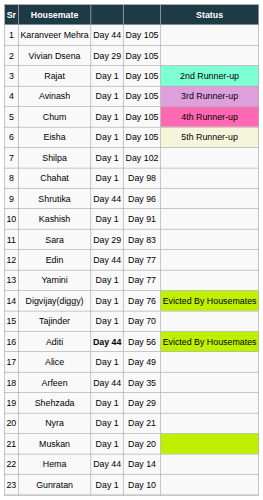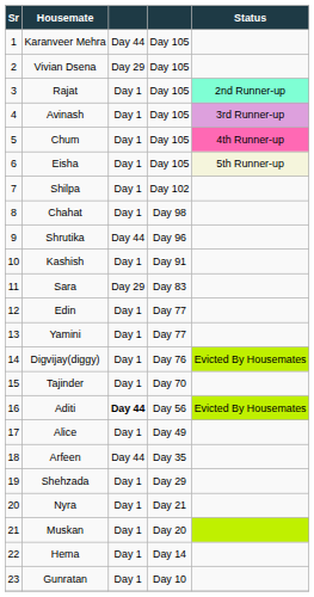 <table class="wikitable sortable" style=" text-align:center; font-size:85%; line-height:25px; width:fit;">
 <tr>
 <th scope="col" style="background:#1E3A45; color:#fff;">Sr</th>
 <th scope="col" style="background:#1E3A45; color:#fff;">Housemate</th>
 <th scope="col" style="background:#1E3A45; color:#fff;"></th>
 <th scope="col" style="background:#1E3A45; color:#fff;"></th>
 <th scope="col" style="background:#1E3A45; color:#fff;">Status</th>
 </tr>
 <tr>
 <td>1</td>
 <td>Karanveer Mehra</td>
 <td>Day 44</td>
 <td>Day 105</td>
 <td></td>
 </tr>
 <tr>
 <td>2</td>
 <td>Vivian Dsena</td>
 <td>Day 29</td>
 <td>Day 105</td>
 <td></td>
 </tr>
 <tr>
 <td>3</td>
 <td>Rajat</td>
 <td>Day 1</td>
 <td>Day 105</td>
 <td style="background:#7FFFD4;">2nd Runner-up</td>
 </tr>
 <tr>
 <td>4</td>
 <td>Avinash</td>
 <td>Day 1</td>
 <td>Day 105</td>
 <td style="background:#DDA0DD;">3rd Runner-up</td>
 </tr>
 <tr>
 <td>5</td>
 <td>Chum</td>
 <td>Day 1</td>
 <td>Day 105</td>
 <td style="background:#FF69B4;">4th Runner-up</td>
 </tr>
 <tr>
 <td>6</td>
 <td>Eisha</td>
 <td>Day 1</td>
 <td>Day 105</td>
 <td style="background:#F5F5DC;">5th Runner-up</td>
 </tr>
 <tr>
 <td>7</td>
 <td>Shilpa</td>
 <td>Day 1</td>
 <td>Day 102</td>
 <td></td>
 </tr>
 <tr>
 <td>8</td>
 <td>Chahat</td>
 <td>Day 1</td>
 <td>Day 98</td>
 <td></td>
 </tr>
 <tr>
 <td>9</td>
 <td>Shrutika</td>
 <td>Day 44</td>
 <td>Day 96</td>
 <td></td>
 </tr>
 <tr>
 <td>10</td>
 <td>Kashish</td>
 <td>Day 1</td>
 <td>Day 91</td>
 <td></td>
 </tr>
 <tr>
 <td>11</td>
 <td>Sara</td>
 <td>Day 29</td>
 <td>Day 83</td>
 <td></td>
 </tr>
 <tr>
 <td>12</td>
 <td>Edin</td>
-<td>Day 44</td>
+<td>Day 1</td>
 <td>Day 77</td>
 <td></td>
 </tr>
 <tr>
 <td>13</td>
 <td>Yamini</td>
 <td>Day 1</td>
 <td>Day 77</td>
 <td></td>
 </tr>
 <tr>
 <td>14</td>
 <td>Digvijay(diggy)</td>
 <td>Day 1</td>
 <td>Day 76</td>
 <td style="background:#BFF000;">Evicted By Housemates</td>
 </tr>
 <tr>
 <td>15</td>
 <td>Tajinder</td>
 <td>Day 1</td>
 <td>Day 70</td>
 <td></td>
 </tr>
 <tr>
 <td>16</td>
 <td>Aditi</td>
 <td><strong>Day 44</strong></td>
 <td>Day 56</td>
 <td style="background:#BFF000;">Evicted By Housemates</td>
 </tr>
 <tr>
 <td>17</td>
 <td>Alice</td>
 <td>Day 1</td>
 <td>Day 49</td>
 <td></td>
 </tr>
 <tr>
 <td>18</td>
 <td>Arfeen</td>
 <td>Day 44</td>
 <td>Day 35</td>
 <td></td>
 </tr>
 <tr>
 <td>19</td>
 <td>Shehzada</td>
 <td>Day 1</td>
 <td>Day 29</td>
 <td></td>
 </tr>
 <tr>
 <td>20</td>
 <td>Nyra</td>
 <td>Day 1</td>
 <td>Day 21</td>
 <td></td>
 </tr>
 <tr>
 <td>21</td>
 <td>Muskan</td>
 <td>Day 1</td>
 <td>Day 20</td>
 <td style="background:#BFF000;"></td>
 </tr>
 <tr>
 <td>22</td>
 <td>Hema</td>
-<td>Day 44</td>
+<td>Day 1</td>
 <td>Day 14</td>
 <td></td>
 </tr>
 <tr>
 <td>23</td>
 <td>Gunratan</td>
 <td>Day 1</td>
 <td>Day 10</td>
 <td></td>
 </tr>
 <tr>
 </tr>
 </table>
